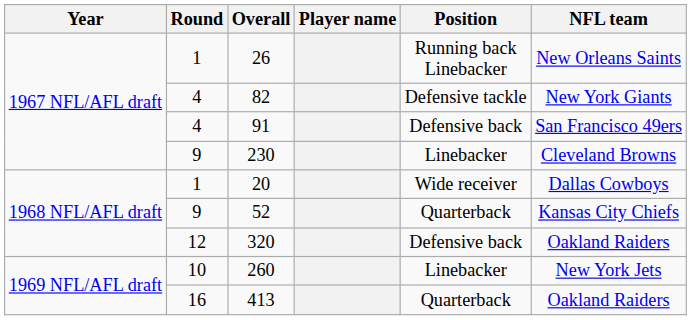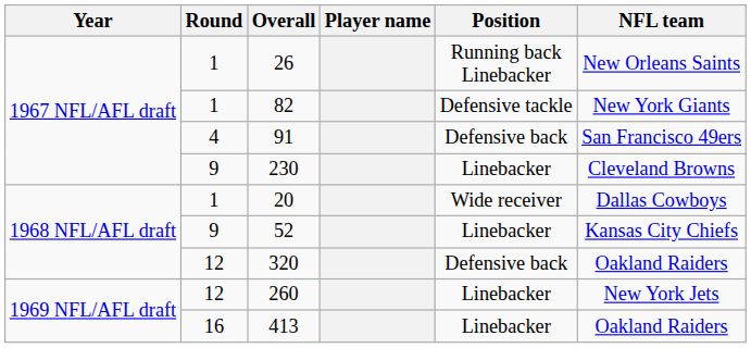 <table class="wikitable sortable" style="text-align:center">
 <tr>
 <th scope="col">Year</th>
 <th scope="col">Round</th>
 <th scope="col">Overall</th>
 <th scope="col">Player name</th>
 <th scope="col">Position</th>
 <th scope="col">NFL team</th>
 </tr>
 <tr>
 <td rowspan=4><a href='#'>1967 NFL/AFL draft</a><br></td>
 <td>1</td>
 <td>26</td>
 <th></th>
 <td>Running back<br>Linebacker</td>
 <td><a href='#'>New Orleans Saints</a></td>
 </tr>
 <tr>
-<td>4</td>
+<td>1</td>
 <td>82</td>
 <th></th>
 <td>Defensive tackle</td>
 <td><a href='#'>New York Giants</a></td>
 </tr>
 <tr>
 <td>4</td>
 <td>91</td>
 <th></th>
 <td>Defensive back</td>
 <td><a href='#'>San Francisco 49ers</a></td>
 </tr>
 <tr>
 <td>9</td>
 <td>230</td>
 <th></th>
 <td>Linebacker</td>
 <td><a href='#'>Cleveland Browns</a></td>
 </tr>
 <tr>
 <td rowspan=3><a href='#'>1968 NFL/AFL draft</a><br></td>
 <td>1</td>
 <td>20</td>
 <th></th>
 <td>Wide receiver</td>
 <td><a href='#'>Dallas Cowboys</a></td>
 </tr>
 <tr>
 <td>9</td>
 <td>52</td>
 <th></th>
-<td>Quarterback</td>
+<td>Linebacker</td>
 <td><a href='#'>Kansas City Chiefs</a></td>
 </tr>
 <tr>
 <td>12</td>
 <td>320</td>
 <th></th>
 <td>Defensive back</td>
 <td><a href='#'>Oakland Raiders</a></td>
 </tr>
 <tr>
 <td rowspan=2><a href='#'>1969 NFL/AFL draft</a><br></td>
-<td>10</td>
+<td>12</td>
 <td>260</td>
 <th></th>
 <td>Linebacker</td>
 <td><a href='#'>New York Jets</a></td>
 </tr>
 <tr>
 <td>16</td>
 <td>413</td>
 <th></th>
-<td>Quarterback</td>
+<td>Linebacker</td>
 <td><a href='#'>Oakland Raiders</a></td>
 </tr>
 </table>
